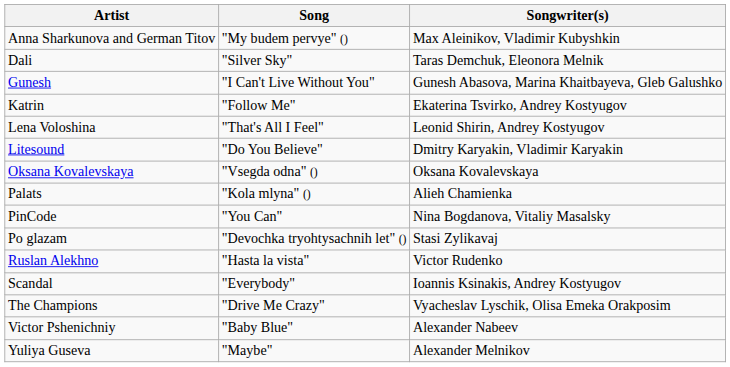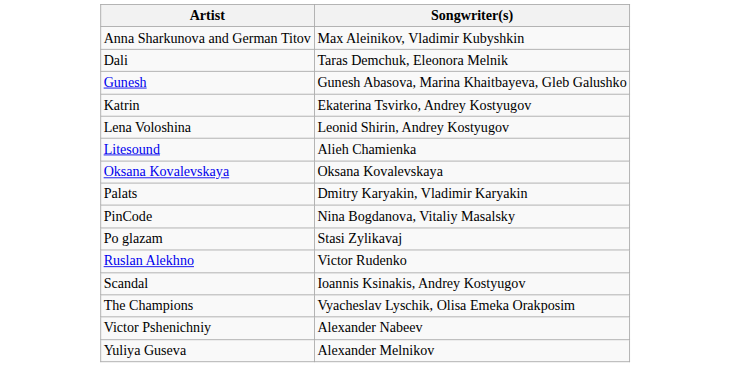 <table class="sortable wikitable" style="margin: 1em auto 1em auto;">
 <tr>
 <th>Artist</th>
-<th>Song</th>
 <th>Songwriter(s)</th>
 </tr>
 <tr>
 <td>Anna Sharkunova and German Titov</td>
-<td>"My budem pervye" <small>()</small></td>
 <td>Max Aleinikov, Vladimir Kubyshkin</td>
 </tr>
 <tr>
 <td>Dali</td>
-<td>"Silver Sky"</td>
 <td>Taras Demchuk, Eleonora Melnik</td>
 </tr>
 <tr>
 <td><a href='#'>Gunesh</a></td>
-<td>"I Can't Live Without You"</td>
 <td>Gunesh Abasova, Marina Khaitbayeva, Gleb Galushko</td>
 </tr>
 <tr>
 <td>Katrin</td>
-<td>"Follow Me"</td>
 <td>Ekaterina Tsvirko, Andrey Kostyugov</td>
 </tr>
 <tr>
 <td>Lena Voloshina</td>
-<td>"That's All I Feel"</td>
 <td>Leonid Shirin, Andrey Kostyugov</td>
 </tr>
 <tr>
 <td><a href='#'>Litesound</a></td>
-<td>"Do You Believe"</td>
-<td>Dmitry Karyakin, Vladimir Karyakin</td>
+<td>Alieh Chamienka</td>
 </tr>
 <tr>
 <td><a href='#'>Oksana Kovalevskaya</a></td>
-<td>"Vsegda odna" <small>()</small></td>
 <td>Oksana Kovalevskaya</td>
 </tr>
 <tr>
 <td>Palats</td>
-<td>"Kola mlyna" <small>()</small></td>
-<td>Alieh Chamienka</td>
+<td>Dmitry Karyakin, Vladimir Karyakin</td>
 </tr>
 <tr>
 <td>PinCode</td>
-<td>"You Can"</td>
 <td>Nina Bogdanova, Vitaliy Masalsky</td>
 </tr>
 <tr>
 <td>Po glazam</td>
-<td>"Devochka tryohtysachnih let" <small>()</small></td>
 <td>Stasi Zylikavaj</td>
 </tr>
 <tr>
 <td><a href='#'>Ruslan Alekhno</a></td>
-<td>"Hasta la vista"</td>
 <td>Victor Rudenko</td>
 </tr>
 <tr>
 <td>Scandal</td>
-<td>"Everybody"</td>
 <td>Ioannis Ksinakis, Andrey Kostyugov</td>
 </tr>
 <tr>
 <td align="left">The Champions</td>
-<td align="left">"Drive Me Crazy"</td>
 <td align="left">Vyacheslav Lyschik, Olisa Emeka Orakposim</td>
 </tr>
 <tr>
 <td>Victor Pshenichniy</td>
-<td>"Baby Blue"</td>
 <td>Alexander Nabeev</td>
 </tr>
 <tr>
 <td>Yuliya Guseva</td>
-<td>"Maybe"</td>
 <td>Alexander Melnikov</td>
 </tr>
 </table>
